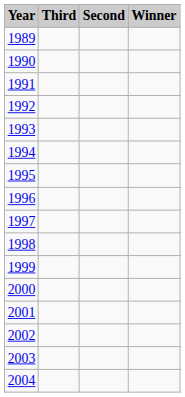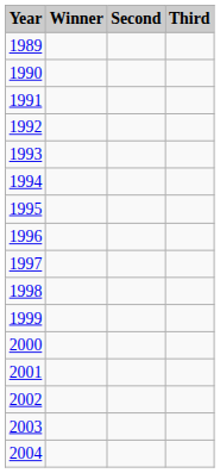 <table class="wikitable sortable" style="font-size:95%">
 <tr>
 <td bgcolor="#CCCCCC"><strong>Year</strong></td>
+<td bgcolor="#CCCCCC"><strong>Winner</strong></td>
+<td bgcolor="#CCCCCC"><strong>Second</strong></td>
 <td bgcolor="#CCCCCC"><strong>Third</strong></td>
-<td bgcolor="#CCCCCC"><strong>Second</strong></td>
-<td bgcolor="#CCCCCC"><strong>Winner</strong></td>
 </tr>
 <tr>
 <td><a href='#'>1989</a></td>
 <td> </td>
 <td> </td>
 <td> </td>
 </tr>
 <tr ----bgcolor="#EFEFEF">
 <td><a href='#'>1990</a></td>
 <td> </td>
 <td> </td>
 <td> </td>
 </tr>
 <tr>
 <td><a href='#'>1991</a></td>
 <td> </td>
 <td> </td>
 <td> </td>
 </tr>
 <tr ----bgcolor="#EFEFEF">
 <td><a href='#'>1992</a></td>
 <td> </td>
 <td> </td>
 <td> </td>
 </tr>
 <tr>
 <td><a href='#'>1993</a></td>
 <td> </td>
 <td> </td>
 <td> </td>
 </tr>
 <tr ----bgcolor="#EFEFEF">
 <td><a href='#'>1994</a></td>
 <td> </td>
 <td> </td>
 <td> </td>
 </tr>
 <tr>
 <td><a href='#'>1995</a></td>
 <td> </td>
 <td> </td>
 <td> </td>
 </tr>
 <tr ----bgcolor="#EFEFEF">
 <td><a href='#'>1996</a></td>
 <td> </td>
 <td> </td>
 <td> </td>
 </tr>
 <tr>
 <td><a href='#'>1997</a></td>
 <td> </td>
 <td> </td>
 <td> </td>
 </tr>
 <tr ----bgcolor="#EFEFEF">
 <td><a href='#'>1998</a></td>
 <td> </td>
 <td> </td>
 <td> </td>
 </tr>
 <tr>
 <td><a href='#'>1999</a></td>
 <td> </td>
 <td> </td>
 <td> </td>
 </tr>
 <tr ----bgcolor="#EFEFEF">
 <td><a href='#'>2000</a></td>
 <td> </td>
 <td> </td>
 <td> </td>
 </tr>
 <tr>
 <td><a href='#'>2001</a></td>
 <td> </td>
 <td> </td>
 <td> </td>
 </tr>
 <tr ----bgcolor="#EFEFEF">
 <td><a href='#'>2002</a></td>
 <td> </td>
 <td> </td>
 <td> </td>
 </tr>
 <tr>
 <td><a href='#'>2003</a></td>
 <td> </td>
 <td> </td>
 <td> </td>
 </tr>
 <tr ----bgcolor="#EFEFEF">
 <td><a href='#'>2004</a></td>
 <td> </td>
 <td> </td>
 <td> </td>
 </tr>
 </table>
